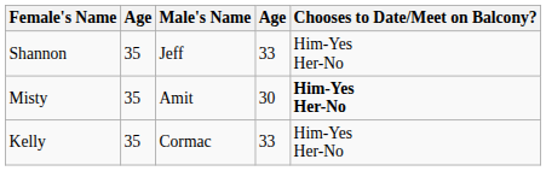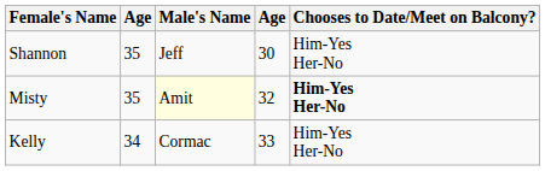 <table class="wikitable">
 <tr>
 <th>Female's Name</th>
 <th>Age</th>
 <th>Male's Name</th>
 <th>Age</th>
 <th>Chooses to Date/Meet on Balcony?</th>
 </tr>
 <tr>
 <td>Shannon</td>
 <td>35</td>
 <td>Jeff</td>
-<td>33</td>
+<td>30</td>
 <td>Him-Yes<br>Her-No</td>
 </tr>
 <tr>
 <td>Misty</td>
 <td>35</td>
-<td>Amit</td>
-<td>30</td>
+<td style="background: lightyellow;">Amit</td>
+<td>32</td>
 <td><strong>Him-Yes<br>Her-No</strong></td>
 </tr>
 <tr>
 <td>Kelly</td>
-<td>35</td>
+<td>34</td>
 <td>Cormac</td>
 <td>33</td>
 <td>Him-Yes<br>Her-No</td>
 </tr>
 </table>
